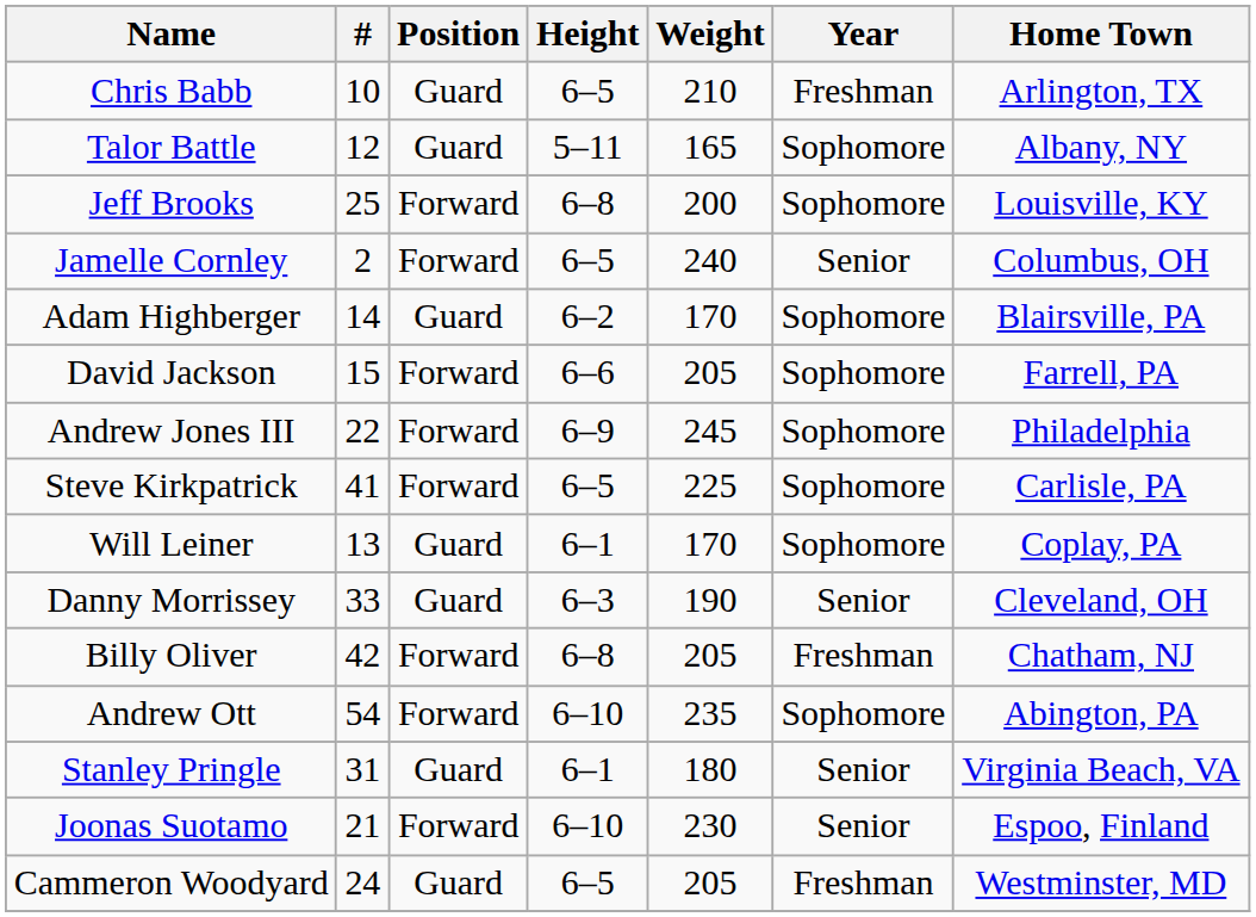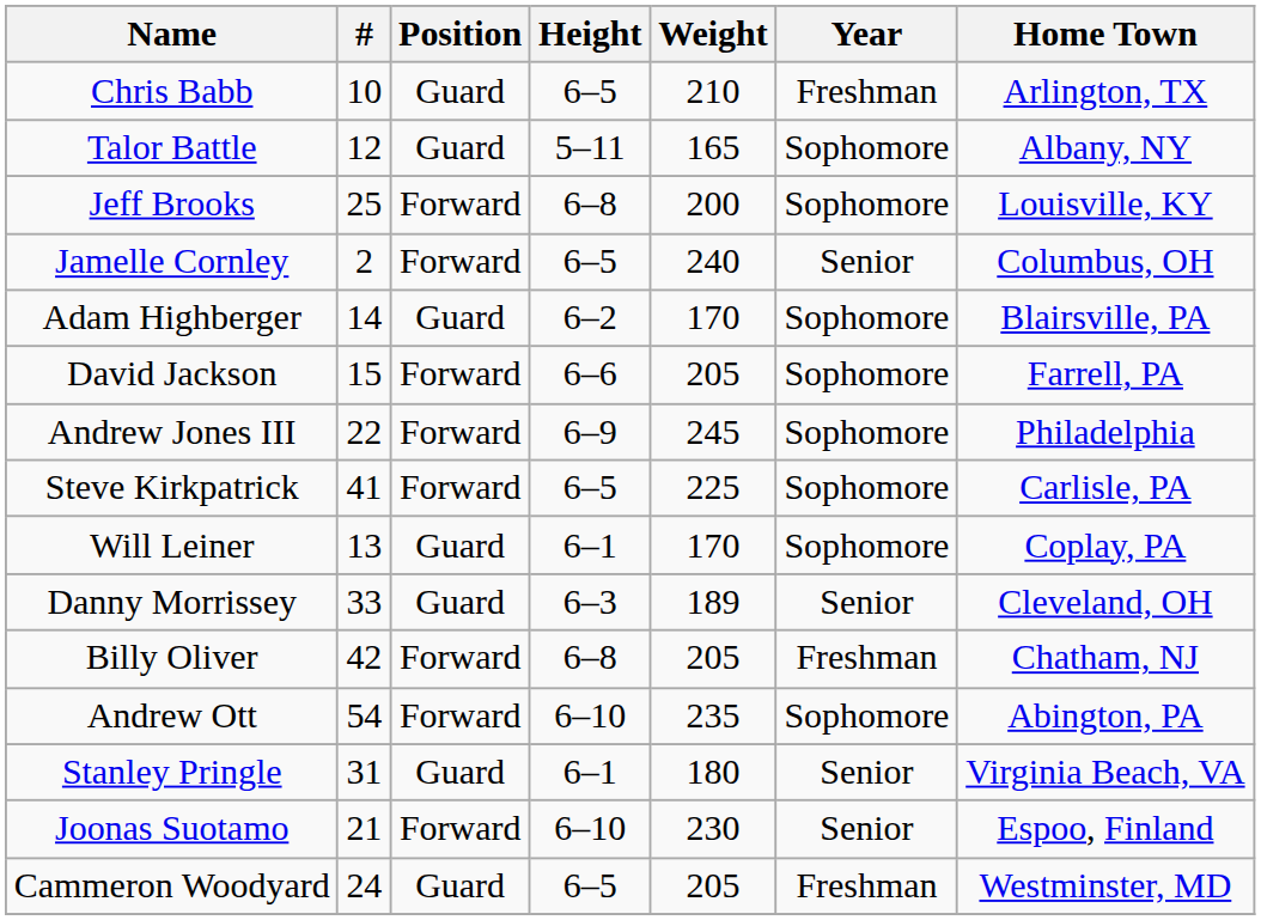 <table class="wikitable" style="text-align: center;">
 <tr>
 <th>Name </th>
 <th>#</th>
 <th>Position</th>
 <th>Height</th>
 <th>Weight</th>
 <th>Year</th>
 <th>Home Town</th>
 </tr>
 <tr>
 <td><a href='#'>Chris Babb</a></td>
 <td>10</td>
 <td>Guard</td>
 <td>6–5</td>
 <td>210</td>
 <td>Freshman</td>
 <td><a href='#'>Arlington, TX</a></td>
 </tr>
 <tr>
 <td><a href='#'>Talor Battle</a></td>
 <td>12</td>
 <td>Guard</td>
 <td>5–11</td>
 <td>165</td>
 <td>Sophomore</td>
 <td><a href='#'>Albany, NY</a></td>
 </tr>
 <tr>
 <td><a href='#'>Jeff Brooks</a></td>
 <td>25</td>
 <td>Forward</td>
 <td>6–8</td>
 <td>200</td>
 <td>Sophomore</td>
 <td><a href='#'>Louisville, KY</a></td>
 </tr>
 <tr>
 <td><a href='#'>Jamelle Cornley</a></td>
 <td>2</td>
 <td>Forward</td>
 <td>6–5</td>
 <td>240</td>
 <td>Senior</td>
 <td><a href='#'>Columbus, OH</a></td>
 </tr>
 <tr>
 <td>Adam Highberger</td>
 <td>14</td>
 <td>Guard</td>
 <td>6–2</td>
 <td>170</td>
 <td>Sophomore</td>
 <td><a href='#'>Blairsville, PA</a></td>
 </tr>
 <tr>
 <td>David Jackson</td>
 <td>15</td>
 <td>Forward</td>
 <td>6–6</td>
 <td>205</td>
 <td>Sophomore</td>
 <td><a href='#'>Farrell, PA</a></td>
 </tr>
 <tr>
 <td>Andrew Jones III</td>
 <td>22</td>
 <td>Forward</td>
 <td>6–9</td>
 <td>245</td>
 <td>Sophomore</td>
 <td><a href='#'>Philadelphia</a></td>
 </tr>
 <tr>
 <td>Steve Kirkpatrick</td>
 <td>41</td>
 <td>Forward</td>
 <td>6–5</td>
 <td>225</td>
 <td>Sophomore</td>
 <td><a href='#'>Carlisle, PA</a></td>
 </tr>
 <tr>
 <td>Will Leiner</td>
 <td>13</td>
 <td>Guard</td>
 <td>6–1</td>
 <td>170</td>
 <td>Sophomore</td>
 <td><a href='#'>Coplay, PA</a></td>
 </tr>
 <tr>
 <td>Danny Morrissey</td>
 <td>33</td>
 <td>Guard</td>
 <td>6–3</td>
-<td>190</td>
+<td>189</td>
 <td>Senior</td>
 <td><a href='#'>Cleveland, OH</a></td>
 </tr>
 <tr>
 <td>Billy Oliver</td>
 <td>42</td>
 <td>Forward</td>
 <td>6–8</td>
 <td>205</td>
 <td>Freshman</td>
 <td><a href='#'>Chatham, NJ</a></td>
 </tr>
 <tr>
 <td>Andrew Ott</td>
 <td>54</td>
 <td>Forward</td>
 <td>6–10</td>
 <td>235</td>
 <td>Sophomore</td>
 <td><a href='#'>Abington, PA</a></td>
 </tr>
 <tr>
 <td><a href='#'>Stanley Pringle</a></td>
 <td>31</td>
 <td>Guard</td>
 <td>6–1</td>
 <td>180</td>
 <td>Senior</td>
 <td><a href='#'>Virginia Beach, VA</a></td>
 </tr>
 <tr>
 <td><a href='#'>Joonas Suotamo</a></td>
 <td>21</td>
 <td>Forward</td>
 <td>6–10</td>
 <td>230</td>
 <td>Senior</td>
 <td><a href='#'>Espoo</a>, <a href='#'>Finland</a></td>
 </tr>
 <tr>
 <td>Cammeron Woodyard</td>
 <td>24</td>
 <td>Guard</td>
 <td>6–5</td>
 <td>205</td>
 <td>Freshman</td>
 <td><a href='#'>Westminster, MD</a></td>
 </tr>
 <tr>
 </tr>
 </table>
